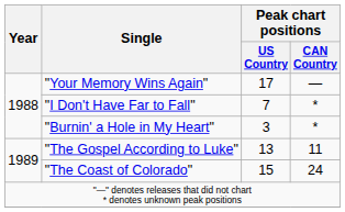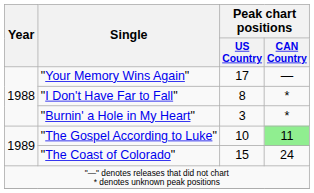 <table class="wikitable" style="text-align:center;">
 <tr>
 <th rowspan="2">Year</th>
 <th rowspan="2">Single</th>
 <th colspan="2">Peak chart<br>positions</th>
 </tr>
 <tr style="font-size:smaller;">
 <th width="45"><a href='#'>US Country</a></th>
 <th width="45"><a href='#'>CAN Country</a></th>
 </tr>
 <tr>
 <td rowspan="3">1988</td>
 <td align="left">"<a href='#'>Your Memory Wins Again</a>"</td>
 <td>17</td>
 <td>—</td>
 </tr>
 <tr>
 <td align="left">"<a href='#'>I Don't Have Far to Fall</a>"</td>
-<td>7</td>
+<td>8</td>
 <td>*</td>
 </tr>
 <tr>
 <td align="left">"<a href='#'>Burnin' a Hole in My Heart</a>"</td>
 <td>3</td>
 <td>*</td>
 </tr>
 <tr>
 <td rowspan="2">1989</td>
 <td align="left">"<a href='#'>The Gospel According to Luke</a>"</td>
-<td>13</td>
-<td>11</td>
+<td>10</td>
+<td style="background: lightgreen;">11</td>
 </tr>
 <tr>
 <td align="left">"<a href='#'>The Coast of Colorado</a>"</td>
 <td>15</td>
 <td>24</td>
 </tr>
 <tr>
 <td colspan="4" style="font-size:8pt">"—" denotes releases that did not chart<br>* denotes unknown peak positions</td>
 </tr>
 <tr>
 </tr>
 </table>
